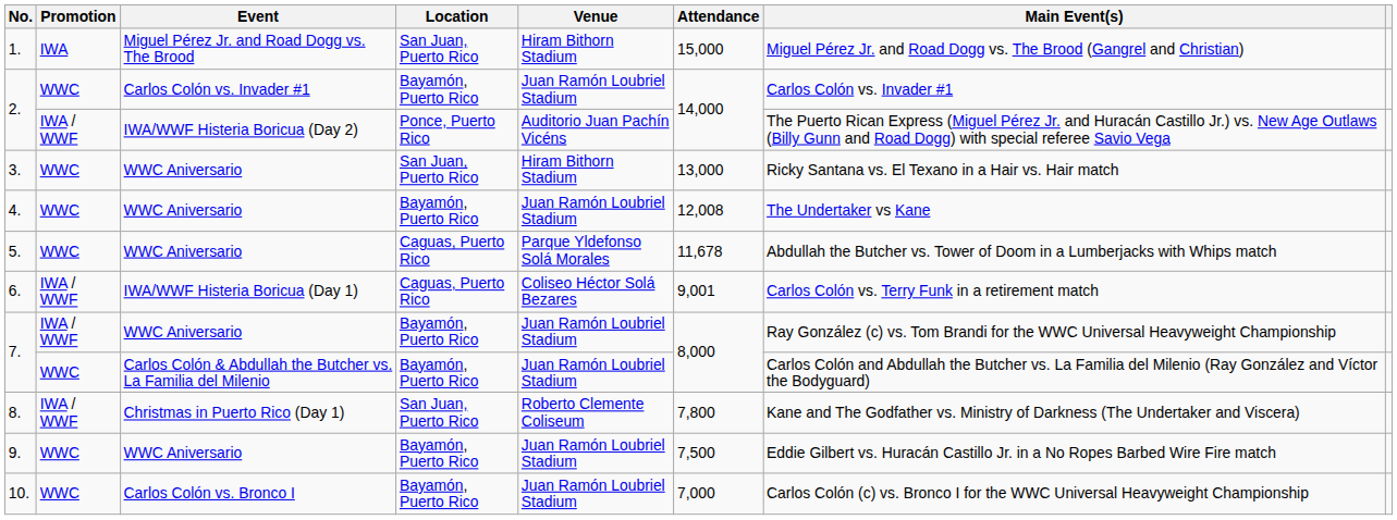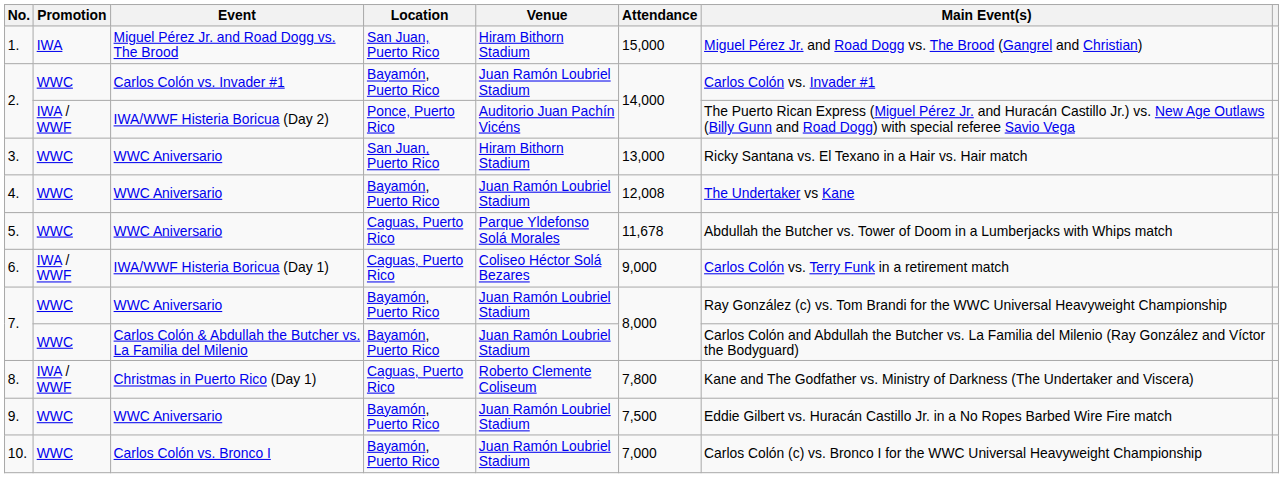 <table class="wikitable sortable" style="font-size:85%;">
 <tr>
 <th>No.</th>
 <th>Promotion</th>
 <th>Event</th>
 <th>Location</th>
 <th>Venue</th>
 <th>Attendance</th>
 <th class=unsortable>Main Event(s)</th>
 <th class=unsortable></th>
 </tr>
 <tr>
 <td>1.</td>
 <td><a href='#'>IWA</a></td>
 <td><a href='#'>Miguel Pérez Jr. and Road Dogg vs. The Brood</a><br> </td>
 <td><a href='#'>San Juan, Puerto Rico</a></td>
 <td><a href='#'>Hiram Bithorn Stadium</a></td>
 <td>15,000</td>
 <td><a href='#'>Miguel Pérez Jr.</a> and <a href='#'>Road Dogg</a> vs. <a href='#'>The Brood</a> (<a href='#'>Gangrel</a> and <a href='#'>Christian</a>)</td>
 <td></td>
 </tr>
 <tr>
 <td rowspan=2>2.</td>
 <td><a href='#'>WWC</a></td>
 <td><a href='#'>Carlos Colón vs. Invader #1</a><br> </td>
 <td><a href='#'>Bayamón</a>, <a href='#'>Puerto Rico</a></td>
 <td><a href='#'>Juan Ramón Loubriel Stadium</a></td>
 <td rowspan=2>14,000</td>
 <td><a href='#'>Carlos Colón</a> vs. <a href='#'>Invader #1</a></td>
 <td></td>
 </tr>
 <tr>
 <td><a href='#'>IWA</a> / <a href='#'>WWF</a></td>
 <td><a href='#'>IWA/WWF Histeria Boricua</a> (Day 2)<br> </td>
 <td><a href='#'>Ponce, Puerto Rico</a></td>
 <td><a href='#'>Auditorio Juan Pachín Vicéns</a></td>
 <td>The Puerto Rican Express (<a href='#'>Miguel Pérez Jr.</a> and Huracán Castillo Jr.) vs. <a href='#'>New Age Outlaws</a> (<a href='#'>Billy Gunn</a> and <a href='#'>Road Dogg</a>) with special referee <a href='#'>Savio Vega</a></td>
 <td></td>
 </tr>
 <tr>
 <td>3.</td>
 <td><a href='#'>WWC</a></td>
 <td><a href='#'>WWC Aniversario</a><br> </td>
 <td><a href='#'>San Juan, Puerto Rico</a></td>
 <td><a href='#'>Hiram Bithorn Stadium</a></td>
 <td>13,000</td>
 <td>Ricky Santana vs. El Texano in a Hair vs. Hair match</td>
 <td></td>
 </tr>
 <tr>
 <td>4.</td>
 <td><a href='#'>WWC</a></td>
 <td><a href='#'>WWC Aniversario</a><br> </td>
 <td><a href='#'>Bayamón</a>, <a href='#'>Puerto Rico</a></td>
 <td><a href='#'>Juan Ramón Loubriel Stadium</a></td>
 <td>12,008</td>
 <td><a href='#'>The Undertaker</a> vs <a href='#'>Kane</a></td>
 <td></td>
 </tr>
 <tr>
 <td>5.</td>
 <td><a href='#'>WWC</a></td>
 <td><a href='#'>WWC Aniversario</a><br> </td>
 <td><a href='#'>Caguas, Puerto Rico</a></td>
 <td><a href='#'>Parque Yldefonso Solá Morales</a></td>
 <td>11,678</td>
 <td>Abdullah the Butcher vs. Tower of Doom in a Lumberjacks with Whips match</td>
 <td></td>
 </tr>
 <tr>
 <td>6.</td>
 <td><a href='#'>IWA</a> / <a href='#'>WWF</a></td>
 <td><a href='#'>IWA/WWF Histeria Boricua</a> (Day 1)<br> </td>
 <td><a href='#'>Caguas, Puerto Rico</a></td>
 <td><a href='#'>Coliseo Héctor Solá Bezares</a></td>
-<td>9,001</td>
+<td>9,000</td>
 <td><a href='#'>Carlos Colón</a> vs. <a href='#'>Terry Funk</a> in a retirement match</td>
 <td></td>
 </tr>
 <tr>
 <td rowspan=2>7.</td>
-<td><a href='#'>IWA</a> / <a href='#'>WWF</a></td>
+<td><a href='#'>WWC</a></td>
 <td><a href='#'>WWC Aniversario</a><br> </td>
 <td><a href='#'>Bayamón</a>, <a href='#'>Puerto Rico</a></td>
 <td><a href='#'>Juan Ramón Loubriel Stadium</a></td>
 <td rowspan=2>8,000</td>
 <td>Ray González (c) vs. Tom Brandi for the WWC Universal Heavyweight Championship</td>
 <td></td>
 </tr>
 <tr>
 <td><a href='#'>WWC</a></td>
 <td><a href='#'>Carlos Colón & Abdullah the Butcher vs. La Familia del Milenio</a><br> </td>
 <td><a href='#'>Bayamón</a>, <a href='#'>Puerto Rico</a></td>
 <td><a href='#'>Juan Ramón Loubriel Stadium</a></td>
 <td>Carlos Colón and Abdullah the Butcher vs. La Familia del Milenio (Ray González and Víctor the Bodyguard)</td>
 <td></td>
 </tr>
 <tr>
 <td>8.</td>
 <td><a href='#'>IWA</a> / <a href='#'>WWF</a></td>
 <td><a href='#'>Christmas in Puerto Rico</a> (Day 1)<br> </td>
-<td><a href='#'>San Juan, Puerto Rico</a></td>
+<td><a href='#'>Caguas, Puerto Rico</a></td>
 <td><a href='#'>Roberto Clemente Coliseum</a></td>
 <td>7,800</td>
 <td>Kane and The Godfather vs. Ministry of Darkness (The Undertaker and Viscera)</td>
 <td></td>
 </tr>
 <tr>
 <td>9.</td>
 <td><a href='#'>WWC</a></td>
 <td><a href='#'>WWC Aniversario</a><br> </td>
 <td><a href='#'>Bayamón</a>, <a href='#'>Puerto Rico</a></td>
 <td><a href='#'>Juan Ramón Loubriel Stadium</a></td>
 <td>7,500</td>
 <td>Eddie Gilbert vs. Huracán Castillo Jr. in a No Ropes Barbed Wire Fire match</td>
 <td></td>
 </tr>
 <tr>
 <td>10.</td>
 <td><a href='#'>WWC</a></td>
 <td><a href='#'>Carlos Colón vs. Bronco I</a><br> </td>
 <td><a href='#'>Bayamón</a>, <a href='#'>Puerto Rico</a></td>
 <td><a href='#'>Juan Ramón Loubriel Stadium</a></td>
 <td>7,000</td>
 <td>Carlos Colón (c) vs. Bronco I for the WWC Universal Heavyweight Championship</td>
 <td></td>
 </tr>
 </table>
